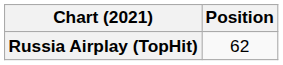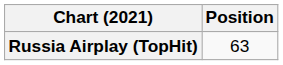 <table class="wikitable plainrowheaders" style="text-align:center;">
 <tr>
 <th scope="col">Chart (2021)</th>
 <th scope="col">Position</th>
 </tr>
 <tr>
 <th scope="row">Russia Airplay (TopHit)</th>
-<td>62</td>
+<td>63</td>
 </tr>
 </table>
